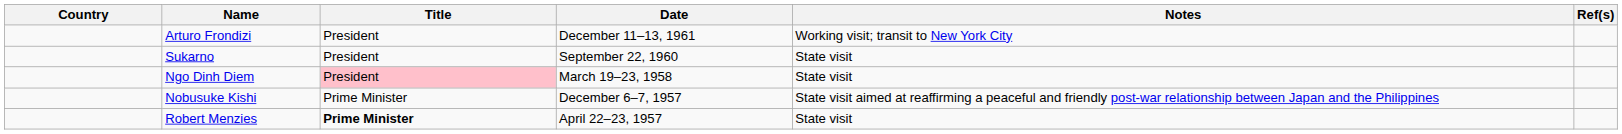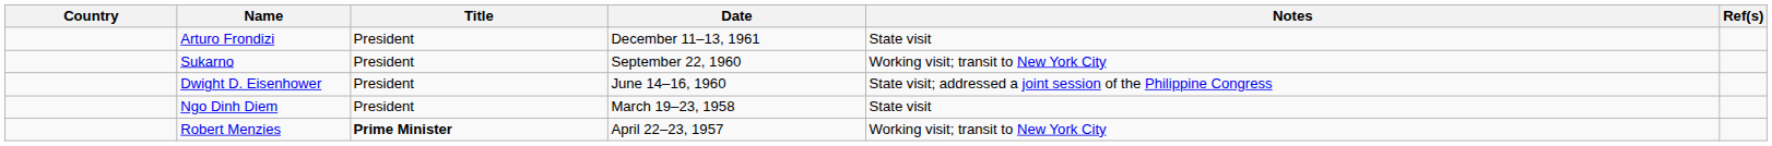 <table class="wikitable sortable">
 <tr>
 <th style="width:10%;">Country</th>
 <th style="width:10%;">Name</th>
 <th style="width:15%;">Title</th>
 <th style="width:15%;">Date</th>
 <th style="width:50%;">Notes</th>
 <th style="width:5%;">Ref(s)</th>
 </tr>
 <tr>
 <td></td>
 <td><a href='#'>Arturo Frondizi</a></td>
 <td>President</td>
 <td>December 11–13, 1961</td>
-<td>Working visit; transit to <a href='#'>New York City</a></td>
+<td>State visit</td>
 <td></td>
 </tr>
 <tr>
 <td></td>
 <td><a href='#'>Sukarno</a></td>
 <td>President</td>
 <td>September 22, 1960</td>
-<td>State visit</td>
+<td>Working visit; transit to <a href='#'>New York City</a></td>
+<td></td>
+</tr>
+<tr>
+<td></td>
+<td><a href='#'>Dwight D. Eisenhower</a></td>
+<td>President</td>
+<td>June 14–16, 1960</td>
+<td>State visit; addressed a <a href='#'>joint session</a> of the <a href='#'>Philippine Congress</a></td>
 <td></td>
 </tr>
 <tr>
 <td></td>
 <td><a href='#'>Ngo Dinh Diem</a></td>
-<td style="background: pink;">President</td>
+<td>President</td>
 <td>March 19–23, 1958</td>
 <td>State visit</td>
-<td></td>
-</tr>
-<tr>
-<td></td>
-<td><a href='#'>Nobusuke Kishi</a></td>
-<td>Prime Minister</td>
-<td>December 6–7, 1957</td>
-<td>State visit aimed at reaffirming a peaceful and friendly <a href='#'>post-war relationship between Japan and the Philippines</a></td>
 <td></td>
 </tr>
 <tr>
 <td></td>
 <td><a href='#'>Robert Menzies</a></td>
 <td><strong>Prime Minister</strong></td>
 <td>April 22–23, 1957</td>
-<td>State visit</td>
+<td>Working visit; transit to <a href='#'>New York City</a></td>
 <td></td>
 </tr>
 </table>
